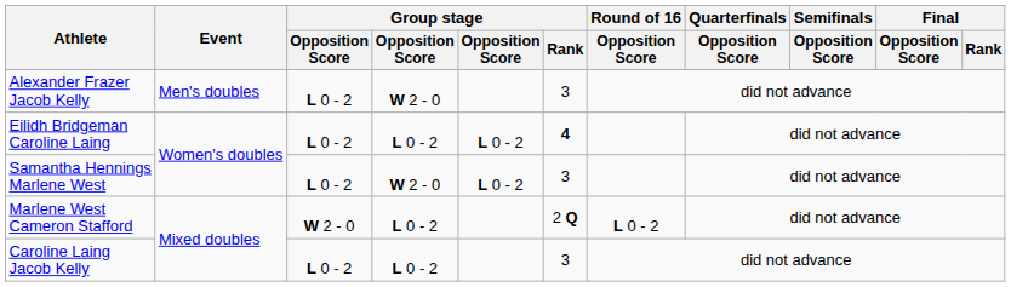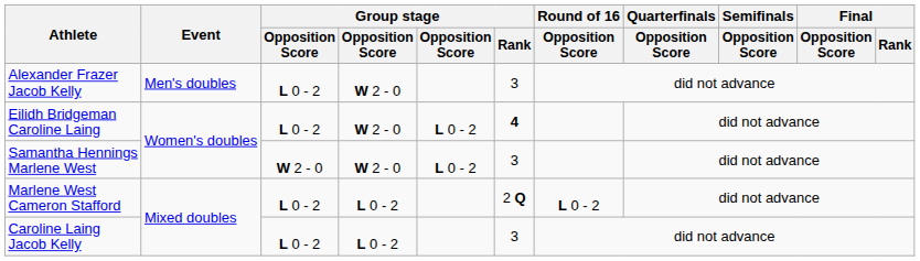 <table class=wikitable style="font-size:90%">
 <tr>
 <th rowspan=2>Athlete</th>
 <th rowspan=2>Event</th>
 <th colspan=4>Group stage</th>
 <th>Round of 16</th>
 <th>Quarterfinals</th>
 <th>Semifinals</th>
 <th colspan=2>Final</th>
 </tr>
 <tr style="font-size:95%">
 <th>Opposition<br>Score</th>
 <th>Opposition<br>Score</th>
 <th>Opposition<br>Score</th>
 <th>Rank</th>
 <th>Opposition<br>Score</th>
 <th>Opposition<br>Score</th>
 <th>Opposition<br>Score</th>
 <th>Opposition<br>Score</th>
 <th>Rank</th>
 </tr>
 <tr align=center>
 <td align=left><a href='#'>Alexander Frazer</a><br><a href='#'>Jacob Kelly</a></td>
 <td align=left><a href='#'>Men's doubles</a></td>
 <td><br><strong>L</strong> 0 - 2</td>
 <td><br><strong>W</strong> 2 - 0</td>
 <td></td>
 <td>3</td>
 <td colspan=5>did not advance</td>
 </tr>
 <tr align=center>
 <td align=left><a href='#'>Eilidh Bridgeman</a><br><a href='#'>Caroline Laing</a></td>
 <td align=left rowspan=2><a href='#'>Women's doubles</a></td>
 <td><br><strong>L</strong> 0 - 2</td>
-<td><br><strong>L</strong> 0 - 2</td>
+<td><br><strong>W</strong> 2 - 0</td>
 <td><br><strong>L</strong> 0 - 2</td>
 <td><strong>4</strong></td>
 <td></td>
 <td colspan=4>did not advance</td>
 </tr>
 <tr align=center>
 <td align=left><a href='#'>Samantha Hennings</a><br><a href='#'>Marlene West</a></td>
-<td><br><strong>L</strong> 0 - 2</td>
+<td><br><strong>W</strong> 2 - 0</td>
 <td><br><strong>W</strong> 2 - 0</td>
 <td><br><strong>L</strong> 0 - 2</td>
 <td>3</td>
 <td></td>
 <td colspan=4>did not advance</td>
 </tr>
 <tr align=center>
 <td align=left><a href='#'>Marlene West</a><br><a href='#'>Cameron Stafford</a></td>
 <td align=left rowspan=2><a href='#'>Mixed doubles</a></td>
-<td><br><strong>W</strong> 2 - 0</td>
+<td><br><strong>L</strong> 0 - 2</td>
 <td><br><strong>L</strong> 0 - 2</td>
 <td></td>
 <td>2 <strong>Q</strong></td>
 <td><br><strong>L</strong> 0 - 2</td>
 <td colspan=4>did not advance</td>
 </tr>
 <tr align=center>
 <td align=left><a href='#'>Caroline Laing</a><br><a href='#'>Jacob Kelly</a></td>
 <td><br><strong>L</strong> 0 - 2</td>
 <td><br><strong>L</strong> 0 - 2</td>
 <td></td>
 <td>3</td>
 <td colspan=5>did not advance</td>
 </tr>
 </table>
